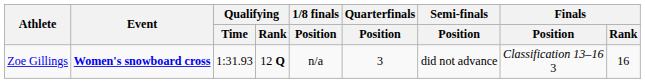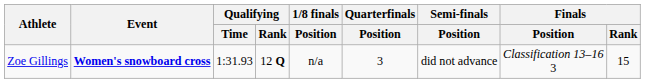 <table class="wikitable" style="font-size:90%">
 <tr>
 <th rowspan="2">Athlete</th>
 <th rowspan="2">Event</th>
 <th colspan="2">Qualifying</th>
 <th>1/8 finals</th>
 <th>Quarterfinals</th>
 <th>Semi-finals</th>
 <th colspan=2>Finals</th>
 </tr>
 <tr>
 <th>Time</th>
 <th>Rank</th>
 <th>Position</th>
 <th>Position</th>
 <th>Position</th>
 <th>Position</th>
 <th>Rank</th>
 </tr>
 <tr>
 <td><a href='#'>Zoe Gillings</a></td>
 <td><strong><a href='#'>Women's snowboard cross</a></strong></td>
 <td align="center">1:31.93</td>
 <td align="center">12 <strong>Q</strong></td>
 <td align="center">n/a</td>
 <td align="center">3</td>
 <td align="center">did not advance</td>
 <td align="center"><em>Classification 13–16</em> <br> 3</td>
-<td align="center">16</td>
+<td align="center">15</td>
 </tr>
 </table>
